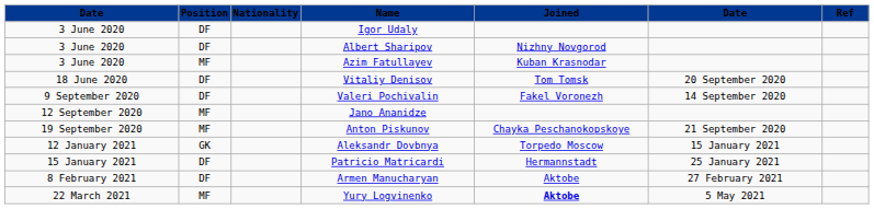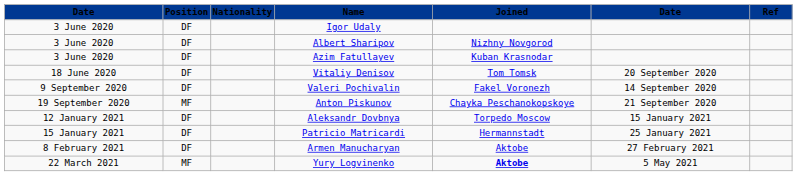 <table class="wikitable"  style="text-align:center; font-size:90%; ">
 <tr>
 <th style="background:#003892; color:black; width:200px;">Date</th>
 <th style="background:#003892; color:black; width:50px;">Position</th>
 <th style="background:#003892; color:black; width:50px;">Nationality</th>
 <th style="background:#003892; color:black; width:200px;">Name</th>
 <th style="background:#003892; color:black; width:200px;">Joined</th>
 <th style="background:#003892; color:black; width:200px;">Date</th>
 <th style="background:#003892; color:black; width:50px;">Ref</th>
 </tr>
 <tr>
 <td>3 June 2020</td>
 <td>DF</td>
 <td></td>
 <td><a href='#'>Igor Udaly</a></td>
 <td></td>
 <td></td>
 <td></td>
 </tr>
 <tr>
 <td>3 June 2020</td>
 <td>DF</td>
 <td></td>
 <td><a href='#'>Albert Sharipov</a></td>
 <td><a href='#'>Nizhny Novgorod</a></td>
 <td></td>
 <td></td>
 </tr>
 <tr>
 <td>3 June 2020</td>
-<td>MF</td>
+<td>DF</td>
 <td></td>
 <td><a href='#'>Azim Fatullayev</a></td>
 <td><a href='#'>Kuban Krasnodar</a></td>
 <td></td>
 <td></td>
 </tr>
 <tr>
 <td>18 June 2020</td>
 <td>DF</td>
 <td></td>
 <td><a href='#'>Vitaliy Denisov</a></td>
 <td><a href='#'>Tom Tomsk</a></td>
 <td>20 September 2020</td>
 <td></td>
 </tr>
 <tr>
 <td>9 September 2020</td>
 <td>DF</td>
 <td></td>
 <td><a href='#'>Valeri Pochivalin</a></td>
 <td><a href='#'>Fakel Voronezh</a></td>
 <td>14 September 2020</td>
 <td></td>
 </tr>
 <tr>
-<td>12 September 2020</td>
-<td>MF</td>
-<td></td>
-<td><a href='#'>Jano Ananidze</a></td>
-<td></td>
-<td></td>
-<td></td>
-</tr>
-<tr>
 <td>19 September 2020</td>
 <td>MF</td>
 <td></td>
 <td><a href='#'>Anton Piskunov</a></td>
 <td><a href='#'>Chayka Peschanokopskoye</a></td>
 <td>21 September 2020</td>
 <td></td>
 </tr>
 <tr>
 <td>12 January 2021</td>
-<td>GK</td>
+<td>DF</td>
 <td></td>
 <td><a href='#'>Aleksandr Dovbnya</a></td>
 <td><a href='#'>Torpedo Moscow</a></td>
 <td>15 January 2021</td>
 <td></td>
 </tr>
 <tr>
 <td>15 January 2021</td>
 <td>DF</td>
 <td></td>
 <td><a href='#'>Patricio Matricardi</a></td>
 <td><a href='#'>Hermannstadt</a></td>
 <td>25 January 2021</td>
 <td></td>
 </tr>
 <tr>
 <td>8 February 2021</td>
 <td>DF</td>
 <td></td>
 <td><a href='#'>Armen Manucharyan</a></td>
 <td><a href='#'>Aktobe</a></td>
 <td>27 February 2021</td>
 <td></td>
 </tr>
 <tr>
 <td>22 March 2021</td>
 <td>MF</td>
 <td></td>
 <td><a href='#'>Yury Logvinenko</a></td>
 <td><strong><a href='#'>Aktobe</a></strong></td>
 <td>5 May 2021</td>
 <td></td>
 </tr>
 </table>
